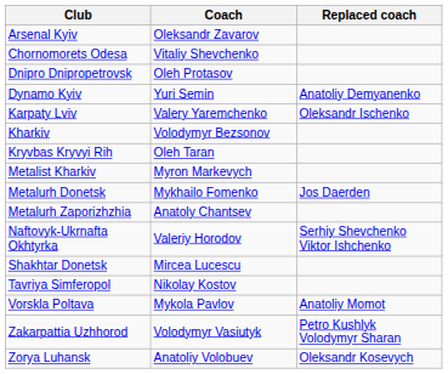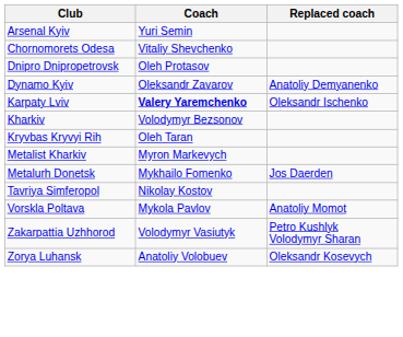 <table class="wikitable">
 <tr>
 <th width="180">Club</th>
 <th width="180">Coach</th>
 <th width="180">Replaced coach</th>
 </tr>
 <tr>
 <td><a href='#'>Arsenal Kyiv</a></td>
-<td> <a href='#'>Oleksandr Zavarov</a></td>
+<td> <a href='#'>Yuri Semin</a></td>
 <td></td>
 </tr>
 <tr>
 <td><a href='#'>Chornomorets Odesa</a></td>
 <td> <a href='#'>Vitaliy Shevchenko</a></td>
 <td></td>
 </tr>
 <tr>
 <td><a href='#'>Dnipro Dnipropetrovsk</a></td>
 <td> <a href='#'>Oleh Protasov</a></td>
 <td></td>
 </tr>
 <tr>
 <td><a href='#'>Dynamo Kyiv</a></td>
-<td> <a href='#'>Yuri Semin</a></td>
+<td> <a href='#'>Oleksandr Zavarov</a></td>
 <td> <a href='#'>Anatoliy Demyanenko</a></td>
 </tr>
 <tr>
 <td><a href='#'>Karpaty Lviv</a></td>
-<td> <a href='#'>Valery Yaremchenko</a></td>
+<td><strong> <a href='#'>Valery Yaremchenko</a></strong></td>
 <td> <a href='#'>Oleksandr Ischenko</a></td>
 </tr>
 <tr>
 <td><a href='#'>Kharkiv</a></td>
 <td> <a href='#'>Volodymyr Bezsonov</a></td>
 <td></td>
 </tr>
 <tr>
 <td><a href='#'>Kryvbas Kryvyi Rih</a></td>
 <td> <a href='#'>Oleh Taran</a></td>
 <td></td>
 </tr>
 <tr>
 <td><a href='#'>Metalist Kharkiv</a></td>
 <td> <a href='#'>Myron Markevych</a></td>
 <td></td>
 </tr>
 <tr>
 <td><a href='#'>Metalurh Donetsk</a></td>
 <td> <a href='#'>Mykhailo Fomenko</a></td>
 <td> <a href='#'>Jos Daerden</a></td>
 </tr>
 <tr>
-<td><a href='#'>Metalurh Zaporizhzhia</a></td>
-<td> <a href='#'>Anatoly Chantsev</a></td>
-<td></td>
-</tr>
-<tr>
-<td><a href='#'>Naftovyk-Ukrnafta Okhtyrka</a></td>
-<td> <a href='#'>Valeriy Horodov</a></td>
-<td> <a href='#'>Serhiy Shevchenko</a><br> <a href='#'>Viktor Ishchenko</a></td>
-</tr>
-<tr>
-<td><a href='#'>Shakhtar Donetsk</a></td>
-<td> <a href='#'>Mircea Lucescu</a></td>
-<td></td>
-</tr>
-<tr>
 <td><a href='#'>Tavriya Simferopol</a></td>
 <td> <a href='#'>Nikolay Kostov</a></td>
 <td></td>
 </tr>
 <tr>
 <td><a href='#'>Vorskla Poltava</a></td>
 <td> <a href='#'>Mykola Pavlov</a></td>
 <td> <a href='#'>Anatoliy Momot</a></td>
 </tr>
 <tr>
 <td><a href='#'>Zakarpattia Uzhhorod</a></td>
 <td> <a href='#'>Volodymyr Vasiutyk</a></td>
 <td> <a href='#'>Petro Kushlyk</a><br> <a href='#'>Volodymyr Sharan</a></td>
 </tr>
 <tr>
 <td><a href='#'>Zorya Luhansk</a></td>
 <td> <a href='#'>Anatoliy Volobuev</a></td>
 <td> <a href='#'>Oleksandr Kosevych</a></td>
 </tr>
 </table>
